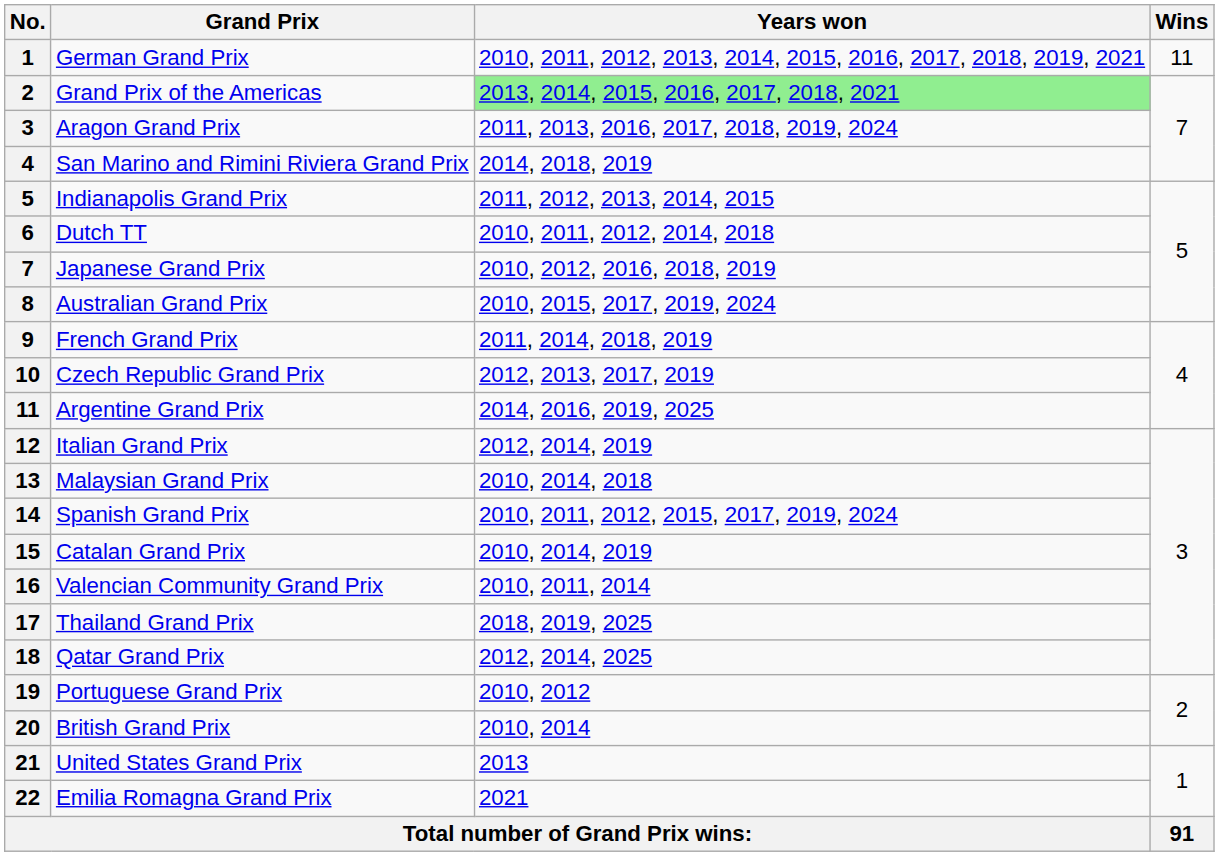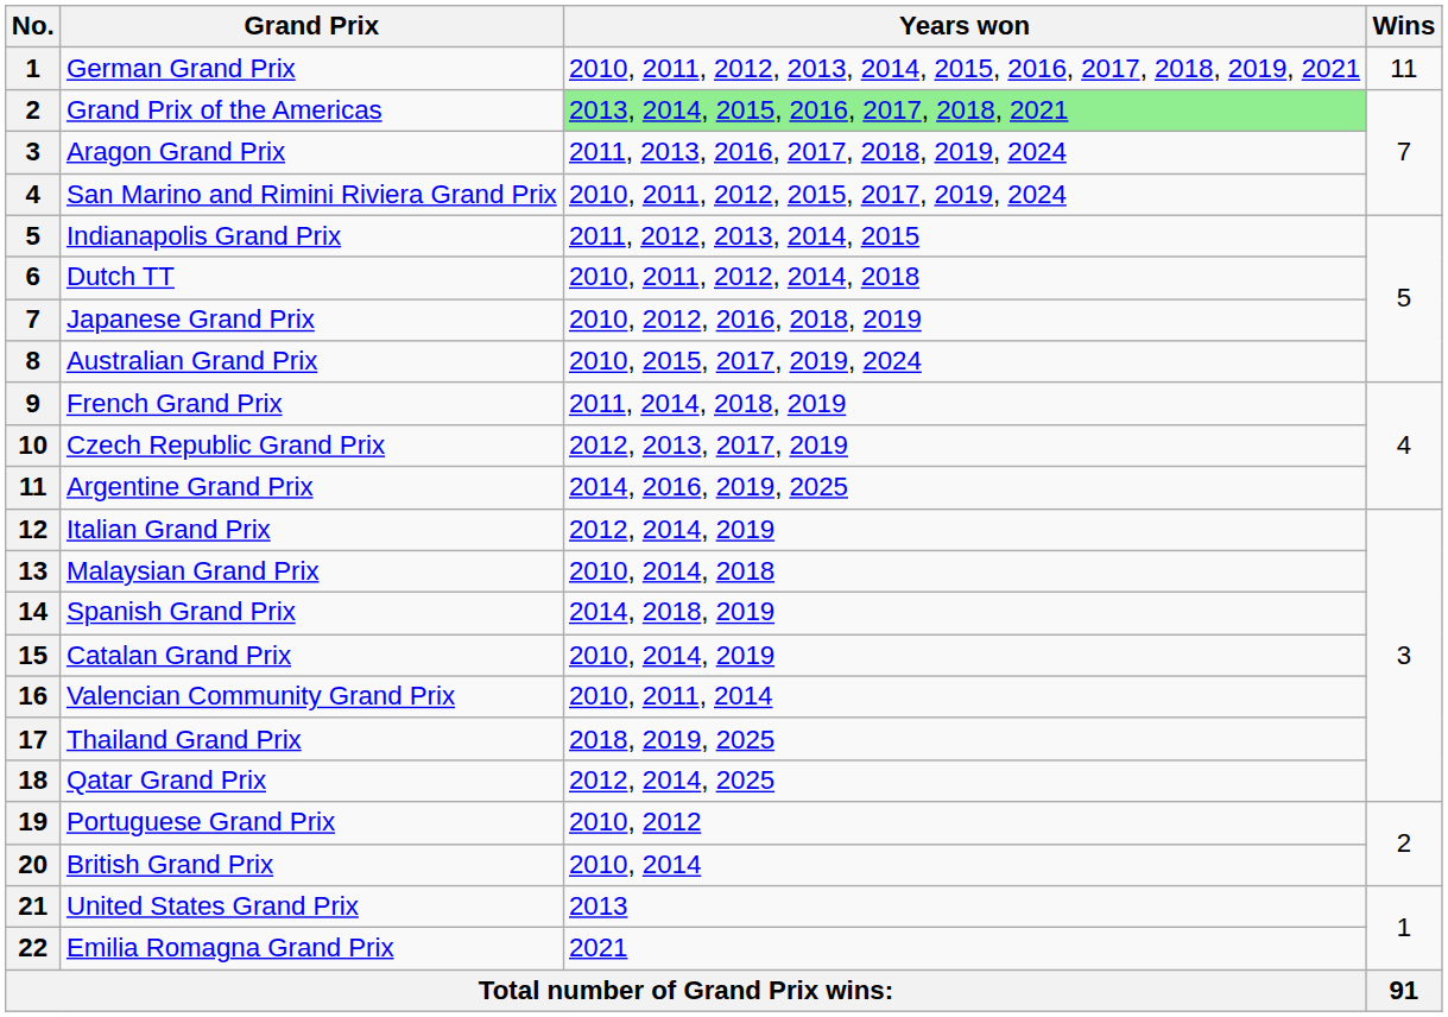 <table class="wikitable">
 <tr>
 <th scope="col">No.</th>
 <th>Grand Prix</th>
 <th>Years won</th>
 <th>Wins</th>
 </tr>
 <tr>
 <th scope="row">1</th>
 <td><a href='#'>German Grand Prix</a></td>
 <td><a href='#'>2010</a>, <a href='#'>2011</a>, <a href='#'>2012</a>, <a href='#'>2013</a>, <a href='#'>2014</a>, <a href='#'>2015</a>, <a href='#'>2016</a>, <a href='#'>2017</a>, <a href='#'>2018</a>, <a href='#'>2019</a>, <a href='#'>2021</a></td>
 <td align=center>11</td>
 </tr>
 <tr>
 <th scope="row">2</th>
 <td><a href='#'>Grand Prix of the Americas</a></td>
 <td style="background: lightgreen;"><a href='#'>2013</a>, <a href='#'>2014</a>, <a href='#'>2015</a>, <a href='#'>2016</a>, <a href='#'>2017</a>, <a href='#'>2018</a>, <a href='#'>2021</a></td>
 <td rowspan=3 align=center>7</td>
 </tr>
 <tr>
 <th scope="row">3</th>
 <td><a href='#'>Aragon Grand Prix</a></td>
 <td><a href='#'>2011</a>, <a href='#'>2013</a>, <a href='#'>2016</a>, <a href='#'>2017</a>, <a href='#'>2018</a>, <a href='#'>2019</a>, <a href='#'>2024</a></td>
 </tr>
 <tr>
 <th scope="row">4</th>
 <td><a href='#'>San Marino and Rimini Riviera Grand Prix</a></td>
-<td><a href='#'>2014</a>, <a href='#'>2018</a>, <a href='#'>2019</a></td>
+<td><a href='#'>2010</a>, <a href='#'>2011</a>, <a href='#'>2012</a>, <a href='#'>2015</a>, <a href='#'>2017</a>, <a href='#'>2019</a>, <a href='#'>2024</a></td>
 </tr>
 <tr>
 <th scope="row">5</th>
 <td><a href='#'>Indianapolis Grand Prix</a></td>
 <td><a href='#'>2011</a>, <a href='#'>2012</a>, <a href='#'>2013</a>, <a href='#'>2014</a>, <a href='#'>2015</a></td>
 <td rowspan=4 align=center>5</td>
 </tr>
 <tr>
 <th scope="row">6</th>
 <td><a href='#'>Dutch TT</a></td>
 <td><a href='#'>2010</a>, <a href='#'>2011</a>, <a href='#'>2012</a>, <a href='#'>2014</a>, <a href='#'>2018</a></td>
 </tr>
 <tr>
 <th scope="row">7</th>
 <td><a href='#'>Japanese Grand Prix</a></td>
 <td><a href='#'>2010</a>, <a href='#'>2012</a>, <a href='#'>2016</a>, <a href='#'>2018</a>, <a href='#'>2019</a></td>
 </tr>
 <tr>
 <th scope="row">8</th>
 <td><a href='#'>Australian Grand Prix</a></td>
 <td><a href='#'>2010</a>, <a href='#'>2015</a>, <a href='#'>2017</a>, <a href='#'>2019</a>, <a href='#'>2024</a></td>
 </tr>
 <tr>
 <th scope="row">9</th>
 <td><a href='#'>French Grand Prix</a></td>
 <td><a href='#'>2011</a>, <a href='#'>2014</a>, <a href='#'>2018</a>, <a href='#'>2019</a></td>
 <td rowspan=3 align=center>4</td>
 </tr>
 <tr>
 <th scope="row">10</th>
 <td><a href='#'>Czech Republic Grand Prix</a></td>
 <td><a href='#'>2012</a>, <a href='#'>2013</a>, <a href='#'>2017</a>, <a href='#'>2019</a></td>
 </tr>
 <tr>
 <th scope="row">11</th>
 <td><a href='#'>Argentine Grand Prix</a></td>
 <td><a href='#'>2014</a>, <a href='#'>2016</a>, <a href='#'>2019</a>, <a href='#'>2025</a></td>
 </tr>
 <tr>
 <th scope="row">12</th>
 <td><a href='#'>Italian Grand Prix</a></td>
 <td><a href='#'>2012</a>, <a href='#'>2014</a>, <a href='#'>2019</a></td>
 <td rowspan=7 align=center>3</td>
 </tr>
 <tr>
 <th scope="row">13</th>
 <td><a href='#'>Malaysian Grand Prix</a></td>
 <td><a href='#'>2010</a>, <a href='#'>2014</a>, <a href='#'>2018</a></td>
 </tr>
 <tr>
 <th scope="row">14</th>
 <td><a href='#'>Spanish Grand Prix</a></td>
-<td><a href='#'>2010</a>, <a href='#'>2011</a>, <a href='#'>2012</a>, <a href='#'>2015</a>, <a href='#'>2017</a>, <a href='#'>2019</a>, <a href='#'>2024</a></td>
+<td><a href='#'>2014</a>, <a href='#'>2018</a>, <a href='#'>2019</a></td>
 </tr>
 <tr>
 <th scope="row">15</th>
 <td><a href='#'>Catalan Grand Prix</a></td>
 <td><a href='#'>2010</a>, <a href='#'>2014</a>, <a href='#'>2019</a></td>
 </tr>
 <tr>
 <th scope="row">16</th>
 <td><a href='#'>Valencian Community Grand Prix</a></td>
 <td><a href='#'>2010</a>, <a href='#'>2011</a>, <a href='#'>2014</a></td>
 </tr>
 <tr>
 <th scope="row">17</th>
 <td><a href='#'>Thailand Grand Prix</a></td>
 <td><a href='#'>2018</a>, <a href='#'>2019</a>, <a href='#'>2025</a></td>
 </tr>
 <tr>
 <th scope="row">18</th>
 <td><a href='#'>Qatar Grand Prix</a></td>
 <td><a href='#'>2012</a>, <a href='#'>2014</a>, <a href='#'>2025</a></td>
 </tr>
 <tr>
 <th scope="row">19</th>
 <td><a href='#'>Portuguese Grand Prix</a></td>
 <td><a href='#'>2010</a>, <a href='#'>2012</a></td>
 <td rowspan=2 align=center>2</td>
 </tr>
 <tr>
 <th scope="row">20</th>
 <td><a href='#'>British Grand Prix</a></td>
 <td><a href='#'>2010</a>, <a href='#'>2014</a></td>
 </tr>
 <tr>
 <th scope="row">21</th>
 <td><a href='#'>United States Grand Prix</a></td>
 <td><a href='#'>2013</a></td>
 <td rowspan=2 align=center>1</td>
 </tr>
 <tr>
 <th scope="row">22</th>
 <td><a href='#'>Emilia Romagna Grand Prix</a></td>
 <td><a href='#'>2021</a></td>
 </tr>
 <tr>
 <th colspan="3">Total number of Grand Prix wins:</th>
 <th scope="row">91</th>
 </tr>
 </table>
